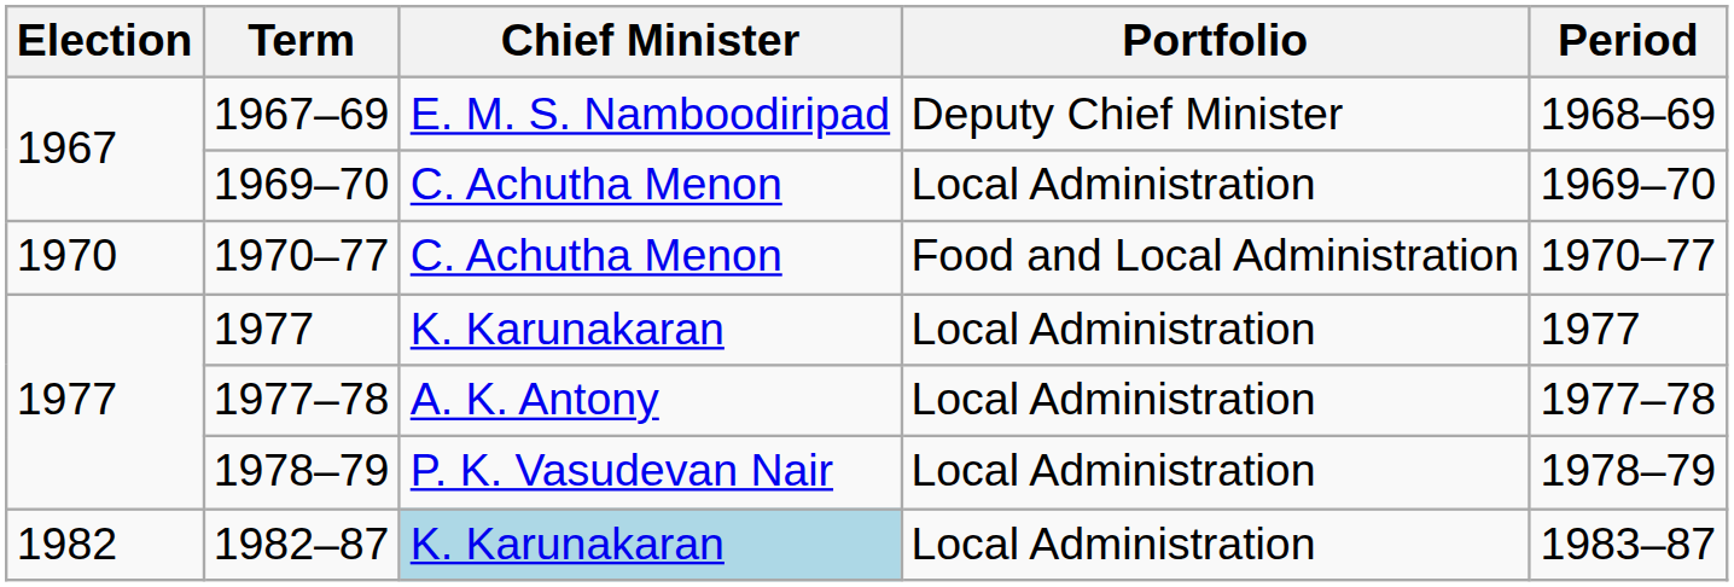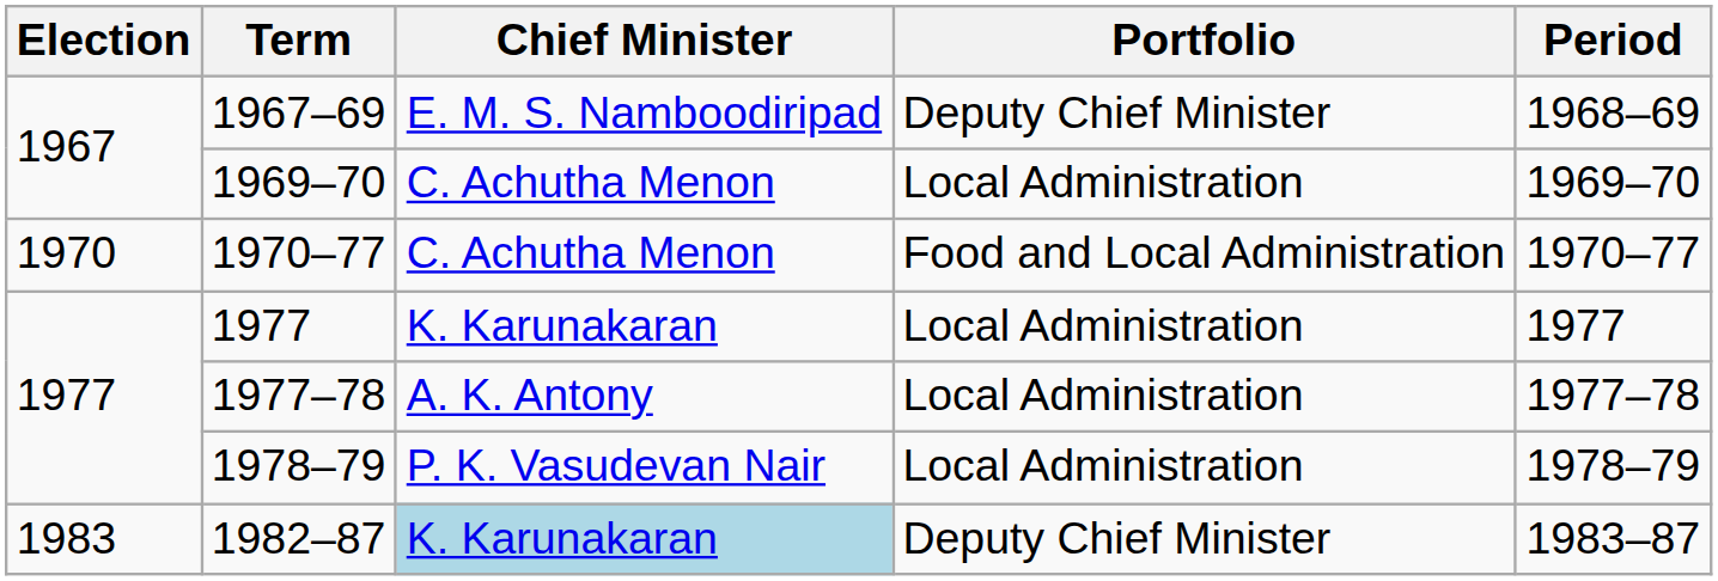 <table class="wikitable">
 <tr>
 <th>Election</th>
 <th>Term</th>
 <th>Chief Minister</th>
 <th>Portfolio</th>
 <th>Period</th>
 </tr>
 <tr>
 <td rowspan="2">1967</td>
 <td>1967–69</td>
 <td><a href='#'>E. M. S. Namboodiripad</a></td>
 <td>Deputy Chief Minister </td>
 <td>1968–69</td>
 </tr>
 <tr>
 <td>1969–70</td>
 <td><a href='#'>C. Achutha Menon</a></td>
 <td>Local Administration </td>
 <td>1969–70</td>
 </tr>
 <tr>
 <td>1970</td>
 <td>1970–77</td>
 <td><a href='#'>C. Achutha Menon</a></td>
 <td>Food and Local Administration </td>
 <td>1970–77</td>
 </tr>
 <tr>
 <td rowspan="3">1977</td>
 <td>1977</td>
 <td><a href='#'>K. Karunakaran</a></td>
 <td>Local Administration </td>
 <td>1977</td>
 </tr>
 <tr>
 <td>1977–78</td>
 <td><a href='#'>A. K. Antony</a></td>
 <td>Local Administration </td>
 <td>1977–78</td>
 </tr>
 <tr>
 <td>1978–79</td>
 <td><a href='#'>P. K. Vasudevan Nair</a></td>
 <td>Local Administration </td>
 <td>1978–79</td>
 </tr>
 <tr>
-<td>1982</td>
+<td>1983</td>
 <td>1982–87</td>
 <td style="background: lightblue;"><a href='#'>K. Karunakaran</a></td>
-<td>Local Administration </td>
+<td>Deputy Chief Minister </td>
 <td>1983–87</td>
 </tr>
 </table>
